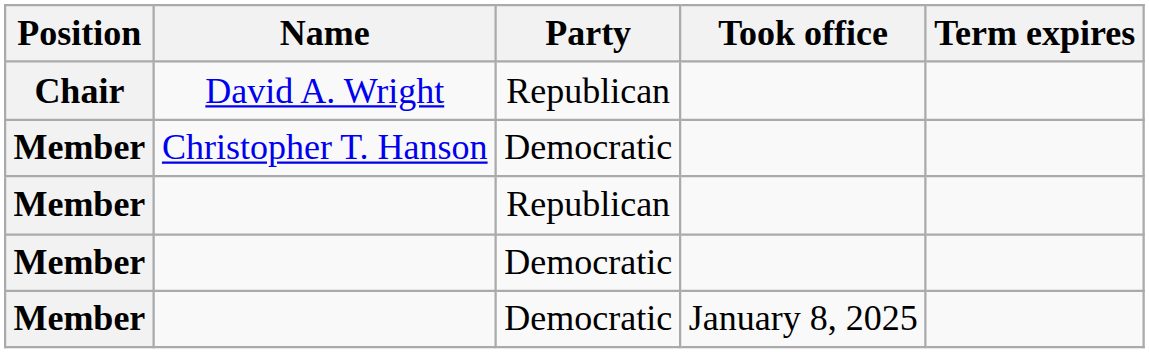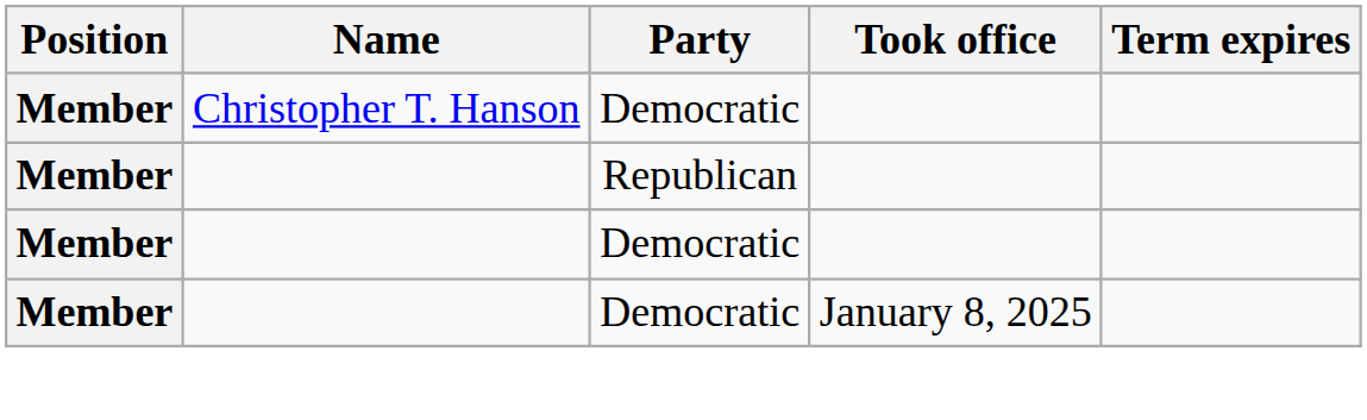 <table class="wikitable sortable" style="text-align:center">
 <tr>
 <th>Position</th>
 <th>Name</th>
 <th>Party</th>
 <th>Took office</th>
 <th>Term expires</th>
-</tr>
-<tr>
-<th>Chair</th>
-<td><a href='#'>David A. Wright</a></td>
-<td>Republican</td>
-<td></td>
-<td></td>
 </tr>
 <tr>
 <th>Member</th>
 <td><a href='#'>Christopher T. Hanson</a></td>
 <td>Democratic</td>
 <td></td>
 <td></td>
 </tr>
 <tr>
 <th>Member</th>
 <td></td>
 <td>Republican</td>
 <td></td>
 <td></td>
 </tr>
 <tr>
 <th>Member</th>
 <td></td>
 <td>Democratic</td>
 <td></td>
 <td></td>
 </tr>
 <tr>
 <th>Member</th>
 <td></td>
 <td>Democratic</td>
 <td>January 8, 2025</td>
 <td></td>
 </tr>
 </table>
